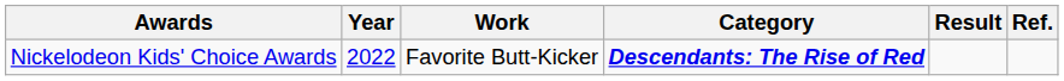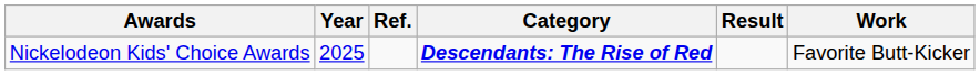 <table class="wikitable">
 <tr>
 <th>Awards</th>
 <th>Year</th>
-<th>Work</th>
+<th>Ref.</th>
 <th>Category</th>
 <th>Result</th>
-<th>Ref.</th>
+<th>Work</th>
 </tr>
 <tr>
 <td><a href='#'>Nickelodeon Kids' Choice Awards</a></td>
-<td><a href='#'>2022</a></td>
-<td>Favorite Butt-Kicker</td>
+<td><a href='#'>2025</a></td>
+<td style="text-align:center;"></td>
 <td><strong><em><a href='#'>Descendants: The Rise of Red</a></em></strong></td>
 <td></td>
-<td style="text-align:center;"></td>
+<td>Favorite Butt-Kicker</td>
 </tr>
 </table>
